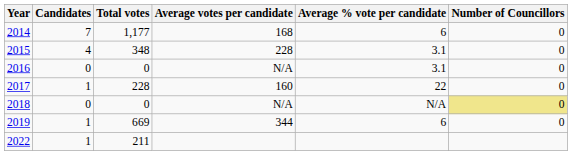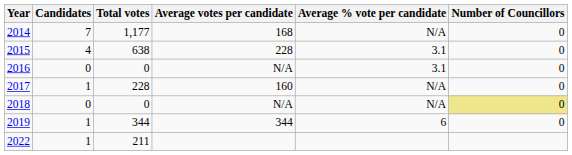 <table class="wikitable sortable"  style="text-align: right">
 <tr>
 <th>Year</th>
 <th>Candidates</th>
 <th>Total votes</th>
 <th>Average votes per candidate</th>
 <th>Average % vote per candidate</th>
 <th>Number of Councillors</th>
 </tr>
 <tr>
 <td><a href='#'>2014</a></td>
 <td>7</td>
 <td>1,177</td>
 <td>168</td>
-<td>6</td>
+<td>N/A</td>
 <td>0</td>
 </tr>
 <tr>
 <td><a href='#'>2015</a></td>
 <td>4</td>
-<td>348</td>
+<td>638</td>
 <td>228</td>
 <td>3.1</td>
 <td>0</td>
 </tr>
 <tr>
 <td><a href='#'>2016</a></td>
 <td>0</td>
 <td>0</td>
 <td>N/A</td>
 <td>3.1</td>
 <td>0</td>
 </tr>
 <tr>
 <td><a href='#'>2017</a></td>
 <td>1</td>
 <td>228</td>
 <td>160</td>
-<td>22</td>
+<td>N/A</td>
 <td>0</td>
 </tr>
 <tr>
 <td><a href='#'>2018</a></td>
 <td>0</td>
 <td>0</td>
 <td>N/A</td>
 <td>N/A</td>
 <td style="background: khaki;">0</td>
 </tr>
 <tr>
 <td><a href='#'>2019</a></td>
 <td>1</td>
-<td>669</td>
+<td>344</td>
 <td>344</td>
 <td>6</td>
 <td>0</td>
 </tr>
 <tr>
 <td><a href='#'>2022</a></td>
 <td>1</td>
 <td>211</td>
 <td></td>
 <td></td>
 <td></td>
 </tr>
 </table>
